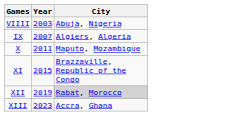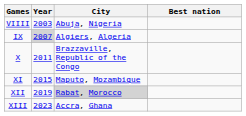 <table class=wikitable style="text-align:center">
 <tr>
 <th><strong>Games</strong></th>
 <th>Year</th>
 <th width="150">City</th>
+<th width="150">Best nation</th>
 </tr>
 <tr>
 <td><a href='#'>VIIII</a></td>
 <td><a href='#'>2003</a></td>
 <td align="left"><a href='#'>Abuja</a>, <a href='#'>Nigeria</a></td>
+<td align="left"></td>
 </tr>
 <tr>
 <td><a href='#'>IX</a></td>
-<td><a href='#'>2007</a></td>
+<td style="background: lightgrey;"><a href='#'>2007</a></td>
 <td align="left"><a href='#'>Algiers</a>, <a href='#'>Algeria</a></td>
+<td align="left"></td>
 </tr>
 <tr>
 <td><a href='#'>X</a></td>
 <td><a href='#'>2011</a></td>
-<td align="left"><a href='#'>Maputo</a>, <a href='#'>Mozambique</a></td>
+<td align="left"><a href='#'>Brazzaville</a>,<br><a href='#'>Republic of the Congo</a></td>
+<td align="left"></td>
 </tr>
 <tr>
 <td><a href='#'>XI</a></td>
 <td><a href='#'>2015</a></td>
-<td align="left"><a href='#'>Brazzaville</a>,<br><a href='#'>Republic of the Congo</a></td>
+<td align="left"><a href='#'>Maputo</a>, <a href='#'>Mozambique</a></td>
+<td align="left"></td>
 </tr>
 <tr>
 <td><a href='#'>XII</a></td>
 <td><a href='#'>2019</a></td>
 <td align="left" style="background: lightgrey;"><a href='#'>Rabat</a>, <a href='#'>Morocco</a></td>
+<td align="left"></td>
 </tr>
 <tr>
 <td><a href='#'>XIII</a></td>
 <td><a href='#'>2023</a></td>
 <td align="left"><a href='#'>Accra</a>, <a href='#'>Ghana</a></td>
+<td align="left"></td>
 </tr>
 </table>
